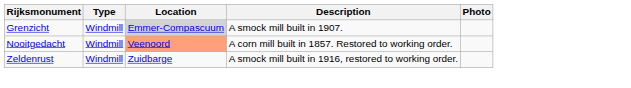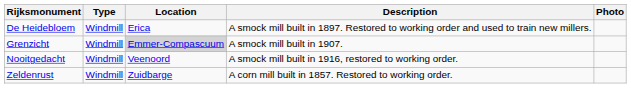 <table class="wikitable">
 <tr>
 <th>Rijksmonument</th>
 <th>Type</th>
 <th>Location</th>
 <th>Description</th>
 <th>Photo</th>
+</tr>
+<tr>
+<td><a href='#'>De Heidebloem</a><br></td>
+<td><a href='#'>Windmill</a></td>
+<td><a href='#'>Erica</a></td>
+<td>A smock mill built in 1897. Restored to working order and used to train new millers.</td>
+<td></td>
 </tr>
 <tr>
 <td><a href='#'>Grenzicht</a><br></td>
 <td><a href='#'>Windmill</a></td>
 <td style="background: lightgrey;"><a href='#'>Emmer-Compascuum</a></td>
 <td>A smock mill built in 1907.</td>
 <td></td>
 </tr>
 <tr>
 <td><a href='#'>Nooitgedacht</a><br></td>
 <td><a href='#'>Windmill</a></td>
-<td style="background: lightsalmon;"><a href='#'>Veenoord</a></td>
-<td>A corn mill built in 1857. Restored to working order.</td>
+<td><a href='#'>Veenoord</a></td>
+<td>A smock mill built in 1916, restored to working order.</td>
 <td></td>
 </tr>
 <tr>
 <td><a href='#'>Zeldenrust</a><br></td>
 <td><a href='#'>Windmill</a></td>
 <td><a href='#'>Zuidbarge</a></td>
-<td>A smock mill built in 1916, restored to working order.</td>
+<td>A corn mill built in 1857. Restored to working order.</td>
 <td></td>
 </tr>
 </table>
